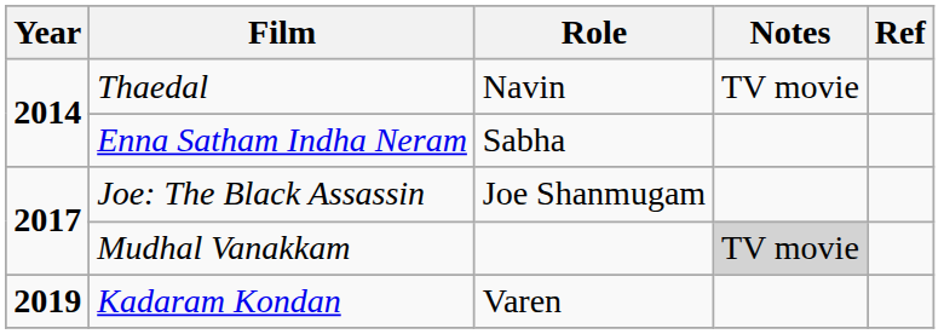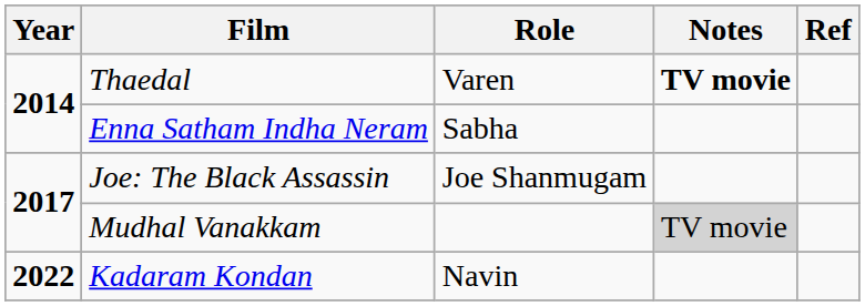 <table class="wikitable sortable">
 <tr>
 <th>Year</th>
 <th>Film</th>
 <th>Role</th>
 <th>Notes</th>
 <th>Ref</th>
 </tr>
 <tr>
 <td rowspan="2"><strong>2014</strong></td>
 <td><em>Thaedal</em></td>
-<td>Navin</td>
-<td>TV movie</td>
+<td>Varen</td>
+<td><strong>TV movie</strong></td>
 <td></td>
 </tr>
 <tr>
 <td><em><a href='#'>Enna Satham Indha Neram</a></em></td>
 <td>Sabha</td>
 <td></td>
 <td></td>
 </tr>
 <tr>
 <td rowspan="2"><strong>2017</strong></td>
 <td><em>Joe: The Black Assassin</em></td>
 <td>Joe Shanmugam</td>
 <td></td>
 <td></td>
 </tr>
 <tr>
 <td><em>Mudhal Vanakkam</em></td>
 <td></td>
 <td style="background: lightgrey;">TV movie</td>
 <td></td>
 </tr>
 <tr>
-<td><strong>2019</strong></td>
+<td><strong>2022</strong></td>
 <td><em><a href='#'>Kadaram Kondan</a></em></td>
-<td>Varen</td>
+<td>Navin</td>
 <td></td>
 <td></td>
 </tr>
 </table>
